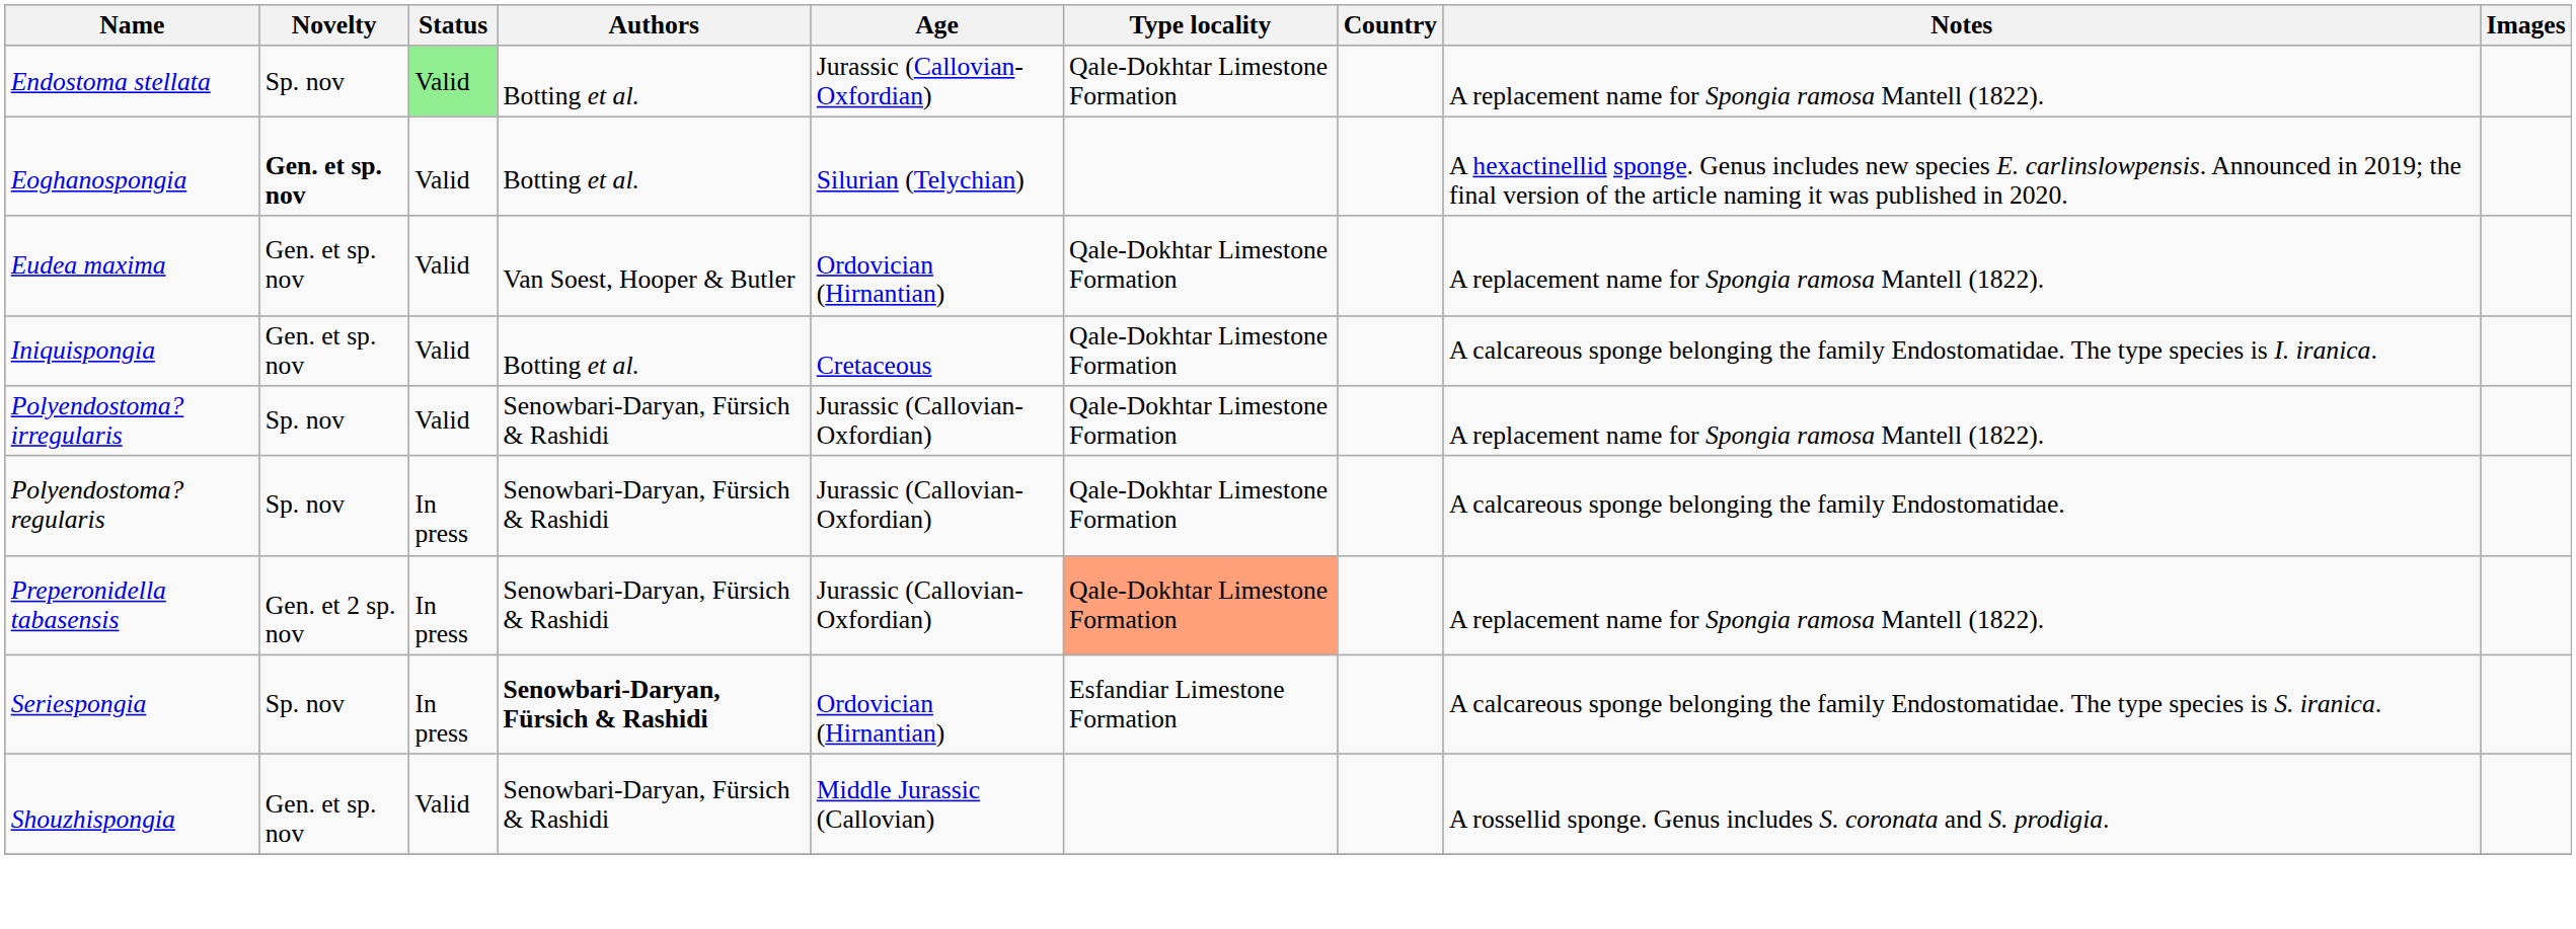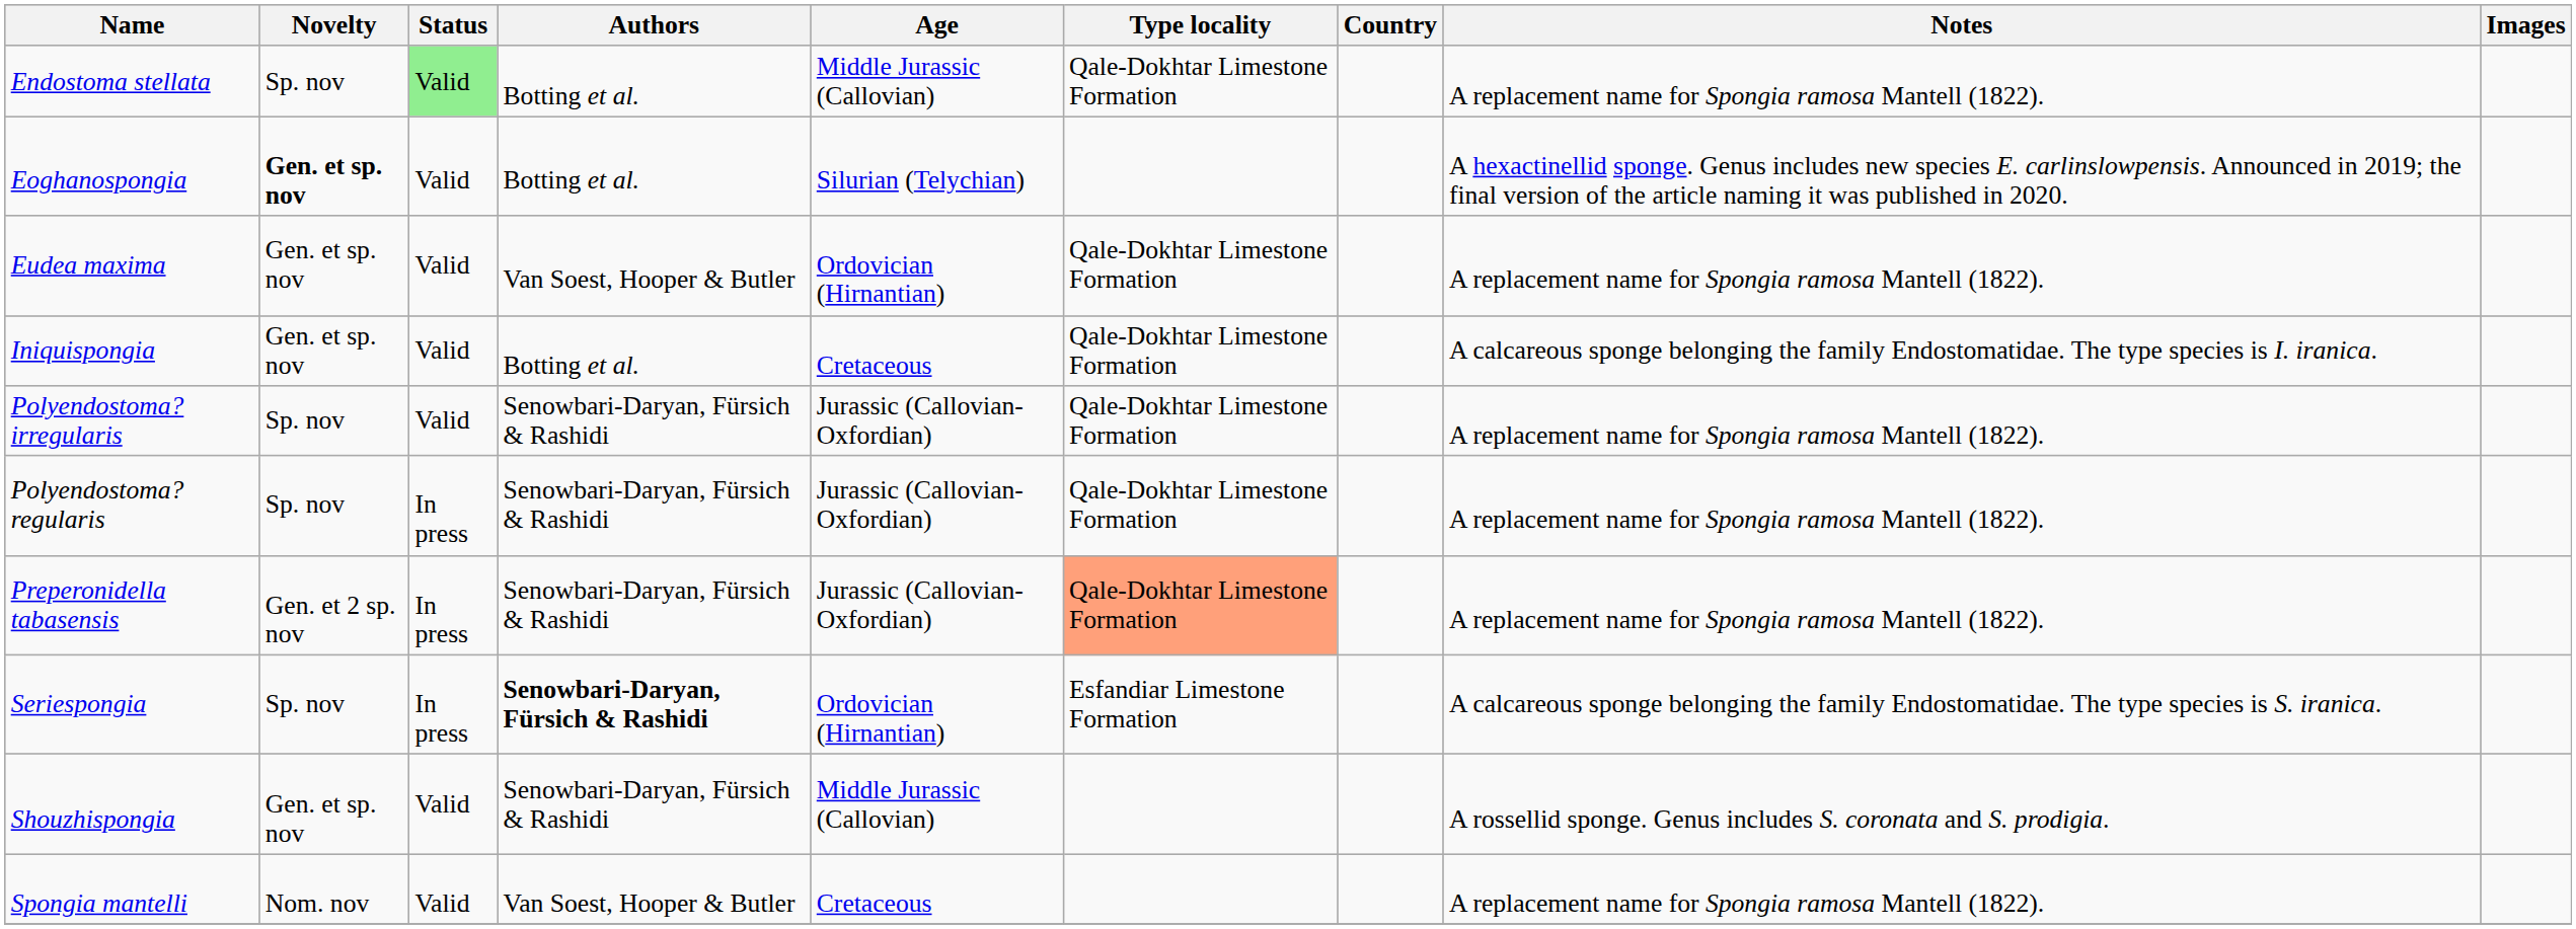 <table class="wikitable sortable" align="center" width="100%">
 <tr>
 <th>Name</th>
 <th>Novelty</th>
 <th>Status</th>
 <th>Authors</th>
 <th>Age</th>
 <th>Type locality</th>
 <th>Country</th>
 <th>Notes</th>
 <th>Images</th>
 </tr>
 <tr>
 <td><em><a href='#'>Endostoma stellata</a></em></td>
 <td>Sp. nov</td>
 <td style="background: lightgreen;">Valid</td>
 <td><br>Botting <em>et al.</em></td>
-<td>Jurassic (<a href='#'>Callovian</a>-<a href='#'>Oxfordian</a>)</td>
+<td><a href='#'>Middle Jurassic</a> (Callovian)</td>
 <td>Qale-Dokhtar Limestone Formation</td>
 <td></td>
 <td><br>A replacement name for <em>Spongia ramosa</em> Mantell (1822).</td>
 <td></td>
 </tr>
 <tr>
 <td><br><em><a href='#'>Eoghanospongia</a></em></td>
 <td><strong><br>Gen. et sp. nov</strong></td>
 <td><br>Valid</td>
 <td><br>Botting <em>et al.</em></td>
 <td><br><a href='#'>Silurian</a> (<a href='#'>Telychian</a>)</td>
 <td></td>
 <td><br></td>
 <td><br>A <a href='#'>hexactinellid</a> <a href='#'>sponge</a>. Genus includes new species <em>E. carlinslowpensis</em>. Announced in 2019; the final version of the article naming it was published in 2020.</td>
 <td></td>
 </tr>
 <tr>
 <td><em><a href='#'>Eudea maxima</a></em></td>
 <td>Gen. et sp. nov</td>
 <td>Valid</td>
 <td><br>Van Soest, Hooper & Butler</td>
 <td><br><a href='#'>Ordovician</a> (<a href='#'>Hirnantian</a>)</td>
 <td>Qale-Dokhtar Limestone Formation</td>
 <td></td>
 <td><br>A replacement name for <em>Spongia ramosa</em> Mantell (1822).</td>
 <td></td>
 </tr>
 <tr>
 <td><em><a href='#'>Iniquispongia</a></em></td>
 <td>Gen. et sp. nov</td>
 <td>Valid</td>
 <td><br>Botting <em>et al.</em></td>
 <td><br><a href='#'>Cretaceous</a></td>
 <td>Qale-Dokhtar Limestone Formation</td>
 <td></td>
 <td>A calcareous sponge belonging the family Endostomatidae. The type species is <em>I. iranica</em>.</td>
 <td></td>
 </tr>
 <tr>
 <td><em><a href='#'>Polyendostoma? irregularis</a></em></td>
 <td>Sp. nov</td>
 <td>Valid</td>
 <td>Senowbari-Daryan, Fürsich & Rashidi</td>
 <td>Jurassic (Callovian-Oxfordian)</td>
 <td>Qale-Dokhtar Limestone Formation</td>
 <td></td>
 <td><br>A replacement name for <em>Spongia ramosa</em> Mantell (1822).</td>
 <td></td>
 </tr>
 <tr>
 <td><em>Polyendostoma? regularis</em></td>
 <td>Sp. nov</td>
 <td><br>In press</td>
 <td>Senowbari-Daryan, Fürsich & Rashidi</td>
 <td>Jurassic (Callovian-Oxfordian)</td>
 <td>Qale-Dokhtar Limestone Formation</td>
 <td></td>
-<td>A calcareous sponge belonging the family Endostomatidae.</td>
+<td><br>A replacement name for <em>Spongia ramosa</em> Mantell (1822).</td>
 <td></td>
 </tr>
 <tr>
 <td><em><a href='#'>Preperonidella tabasensis</a></em></td>
 <td><br>Gen. et 2 sp. nov</td>
 <td><br>In press</td>
 <td>Senowbari-Daryan, Fürsich & Rashidi</td>
 <td>Jurassic (Callovian-Oxfordian)</td>
 <td style="background: lightsalmon;">Qale-Dokhtar Limestone Formation</td>
 <td></td>
 <td><br>A replacement name for <em>Spongia ramosa</em> Mantell (1822).</td>
 <td></td>
 </tr>
 <tr>
 <td><em><a href='#'>Seriespongia</a></em></td>
 <td>Sp. nov</td>
 <td><br>In press</td>
 <td><strong>Senowbari-Daryan, Fürsich & Rashidi</strong></td>
 <td><br><a href='#'>Ordovician</a> (<a href='#'>Hirnantian</a>)</td>
 <td>Esfandiar Limestone Formation</td>
 <td></td>
 <td>A calcareous sponge belonging the family Endostomatidae. The type species is <em>S. iranica</em>.</td>
 <td></td>
 </tr>
 <tr>
 <td><br><em><a href='#'>Shouzhispongia</a></em></td>
 <td><br>Gen. et sp. nov</td>
 <td>Valid</td>
 <td>Senowbari-Daryan, Fürsich & Rashidi</td>
 <td><a href='#'>Middle Jurassic</a> (Callovian)</td>
 <td></td>
 <td><br></td>
 <td><br>A rossellid sponge. Genus includes <em>S. coronata</em> and <em>S. prodigia</em>.</td>
 <td></td>
 </tr>
 <tr>
+<td><br><em><a href='#'>Spongia mantelli</a></em></td>
+<td><br>Nom. nov</td>
+<td><br>Valid</td>
+<td><br>Van Soest, Hooper & Butler</td>
+<td><br><a href='#'>Cretaceous</a></td>
+<td></td>
+<td><br></td>
+<td><br>A replacement name for <em>Spongia ramosa</em> Mantell (1822).</td>
+<td></td>
+</tr>
+<tr>
 </tr>
 </table>
